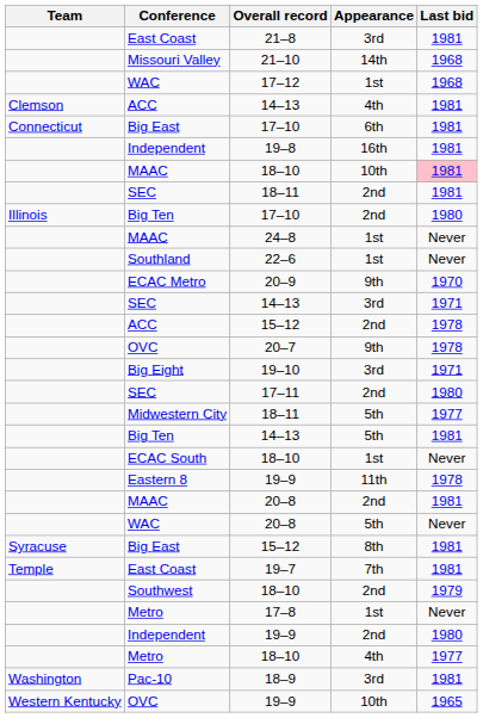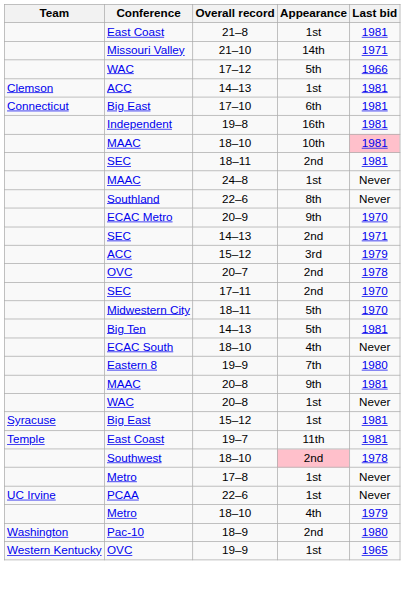 <table class="wikitable sortable" style="text-align: center;">
 <tr>
 <th>Team</th>
 <th>Conference</th>
 <th data-sort-type="number">Overall record</th>
 <th data-sort-type="number">Appearance</th>
 <th>Last bid</th>
 </tr>
 <tr>
 <td align=left></td>
 <td align=left><a href='#'>East Coast</a></td>
 <td>21–8</td>
-<td>3rd</td>
+<td>1st</td>
 <td><a href='#'>1981</a></td>
 </tr>
 <tr>
 <td align=left></td>
 <td align=left><a href='#'>Missouri Valley</a></td>
 <td>21–10</td>
 <td>14th</td>
-<td><a href='#'>1968</a></td>
+<td><a href='#'>1971</a></td>
 </tr>
 <tr>
 <td align=left></td>
 <td align=left><a href='#'>WAC</a></td>
 <td>17–12</td>
-<td>1st</td>
-<td><a href='#'>1968</a></td>
+<td>5th</td>
+<td><a href='#'>1966</a></td>
 </tr>
 <tr>
 <td align=left><a href='#'>Clemson</a></td>
 <td align=left><a href='#'>ACC</a></td>
 <td>14–13</td>
-<td>4th</td>
+<td>1st</td>
 <td><a href='#'>1981</a></td>
 </tr>
 <tr>
 <td align=left><a href='#'>Connecticut</a></td>
 <td align=left><a href='#'>Big East</a></td>
 <td>17–10</td>
 <td>6th</td>
 <td><a href='#'>1981</a></td>
 </tr>
 <tr>
 <td align=left></td>
 <td align=left><a href='#'>Independent</a></td>
 <td>19–8</td>
 <td>16th</td>
 <td><a href='#'>1981</a></td>
 </tr>
 <tr>
 <td align=left></td>
 <td align=left><a href='#'>MAAC</a></td>
 <td>18–10</td>
 <td>10th</td>
 <td style="background: pink;"><a href='#'>1981</a></td>
 </tr>
 <tr>
 <td align=left></td>
 <td align=left><a href='#'>SEC</a></td>
 <td>18–11</td>
 <td>2nd</td>
 <td><a href='#'>1981</a></td>
 </tr>
 <tr>
-<td align=left><a href='#'>Illinois</a></td>
-<td align=left><a href='#'>Big Ten</a></td>
-<td>17–10</td>
-<td>2nd</td>
-<td><a href='#'>1980</a></td>
-</tr>
-<tr>
 <td align=left></td>
 <td align=left><a href='#'>MAAC</a></td>
 <td>24–8</td>
 <td>1st</td>
 <td>Never</td>
 </tr>
 <tr>
 <td align=left></td>
 <td align=left><a href='#'>Southland</a></td>
 <td>22–6</td>
-<td>1st</td>
+<td>8th</td>
 <td>Never</td>
 </tr>
 <tr>
 <td align=left></td>
 <td align=left><a href='#'>ECAC Metro</a></td>
 <td>20–9</td>
 <td>9th</td>
 <td><a href='#'>1970</a></td>
 </tr>
 <tr>
 <td align=left></td>
 <td align=left><a href='#'>SEC</a></td>
 <td>14–13</td>
-<td>3rd</td>
+<td>2nd</td>
 <td><a href='#'>1971</a></td>
 </tr>
 <tr>
 <td align=left></td>
 <td align=left><a href='#'>ACC</a></td>
 <td>15–12</td>
-<td>2nd</td>
-<td><a href='#'>1978</a></td>
+<td>3rd</td>
+<td><a href='#'>1979</a></td>
 </tr>
 <tr>
 <td align=left></td>
 <td align=left><a href='#'>OVC</a></td>
 <td>20–7</td>
-<td>9th</td>
+<td>2nd</td>
 <td><a href='#'>1978</a></td>
-</tr>
-<tr>
-<td align=left></td>
-<td align=left><a href='#'>Big Eight</a></td>
-<td>19–10</td>
-<td>3rd</td>
-<td><a href='#'>1971</a></td>
 </tr>
 <tr>
 <td align=left></td>
 <td align=left><a href='#'>SEC</a></td>
 <td>17–11</td>
 <td>2nd</td>
-<td><a href='#'>1980</a></td>
+<td><a href='#'>1970</a></td>
 </tr>
 <tr>
 <td align=left></td>
 <td align=left><a href='#'>Midwestern City</a></td>
 <td>18–11</td>
 <td>5th</td>
-<td><a href='#'>1977</a></td>
+<td><a href='#'>1970</a></td>
 </tr>
 <tr>
 <td align=left></td>
 <td align=left><a href='#'>Big Ten</a></td>
 <td>14–13</td>
 <td>5th</td>
 <td><a href='#'>1981</a></td>
 </tr>
 <tr>
 <td align=left></td>
 <td align=left><a href='#'>ECAC South</a></td>
 <td>18–10</td>
-<td>1st</td>
+<td>4th</td>
 <td>Never</td>
 </tr>
 <tr>
 <td align=left></td>
 <td align=left><a href='#'>Eastern 8</a></td>
 <td>19–9</td>
-<td>11th</td>
-<td><a href='#'>1978</a></td>
+<td>7th</td>
+<td><a href='#'>1980</a></td>
 </tr>
 <tr>
 <td align=left></td>
 <td align=left><a href='#'>MAAC</a></td>
 <td>20–8</td>
-<td>2nd</td>
+<td>9th</td>
 <td><a href='#'>1981</a></td>
 </tr>
 <tr>
 <td align=left></td>
 <td align=left><a href='#'>WAC</a></td>
 <td>20–8</td>
-<td>5th</td>
+<td>1st</td>
 <td>Never</td>
 </tr>
 <tr>
 <td align=left><a href='#'>Syracuse</a></td>
 <td align=left><a href='#'>Big East</a></td>
 <td>15–12</td>
-<td>8th</td>
+<td>1st</td>
 <td><a href='#'>1981</a></td>
 </tr>
 <tr>
 <td align=left><a href='#'>Temple</a></td>
 <td align=left><a href='#'>East Coast</a></td>
 <td>19–7</td>
-<td>7th</td>
+<td>11th</td>
 <td><a href='#'>1981</a></td>
 </tr>
 <tr>
 <td align=left></td>
 <td align=left><a href='#'>Southwest</a></td>
 <td>18–10</td>
-<td>2nd</td>
-<td><a href='#'>1979</a></td>
+<td style="background: pink;">2nd</td>
+<td><a href='#'>1978</a></td>
 </tr>
 <tr>
 <td align=left></td>
 <td align=left><a href='#'>Metro</a></td>
 <td>17–8</td>
 <td>1st</td>
 <td>Never</td>
 </tr>
 <tr>
-<td align=left></td>
-<td align=left><a href='#'>Independent</a></td>
-<td>19–9</td>
-<td>2nd</td>
-<td><a href='#'>1980</a></td>
+<td align=left><a href='#'>UC Irvine</a></td>
+<td align=left><a href='#'>PCAA</a></td>
+<td>22–6</td>
+<td>1st</td>
+<td>Never</td>
 </tr>
 <tr>
 <td align=left></td>
 <td align=left><a href='#'>Metro</a></td>
 <td>18–10</td>
 <td>4th</td>
-<td><a href='#'>1977</a></td>
+<td><a href='#'>1979</a></td>
 </tr>
 <tr>
 <td align=left><a href='#'>Washington</a></td>
 <td align=left><a href='#'>Pac-10</a></td>
 <td>18–9</td>
-<td>3rd</td>
-<td><a href='#'>1981</a></td>
+<td>2nd</td>
+<td><a href='#'>1980</a></td>
 </tr>
 <tr>
 <td align=left><a href='#'>Western Kentucky</a></td>
 <td align=left><a href='#'>OVC</a></td>
 <td>19–9</td>
-<td>10th</td>
+<td>1st</td>
 <td><a href='#'>1965</a></td>
 </tr>
 </table>
